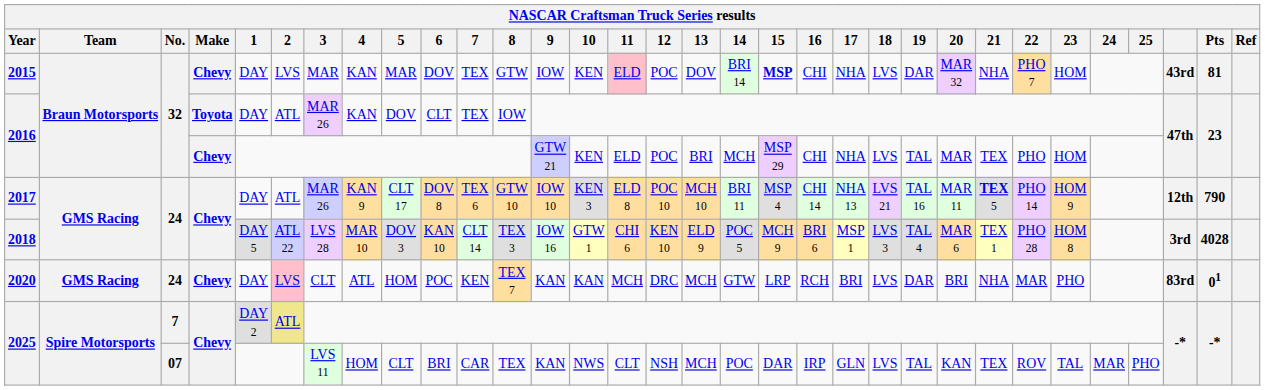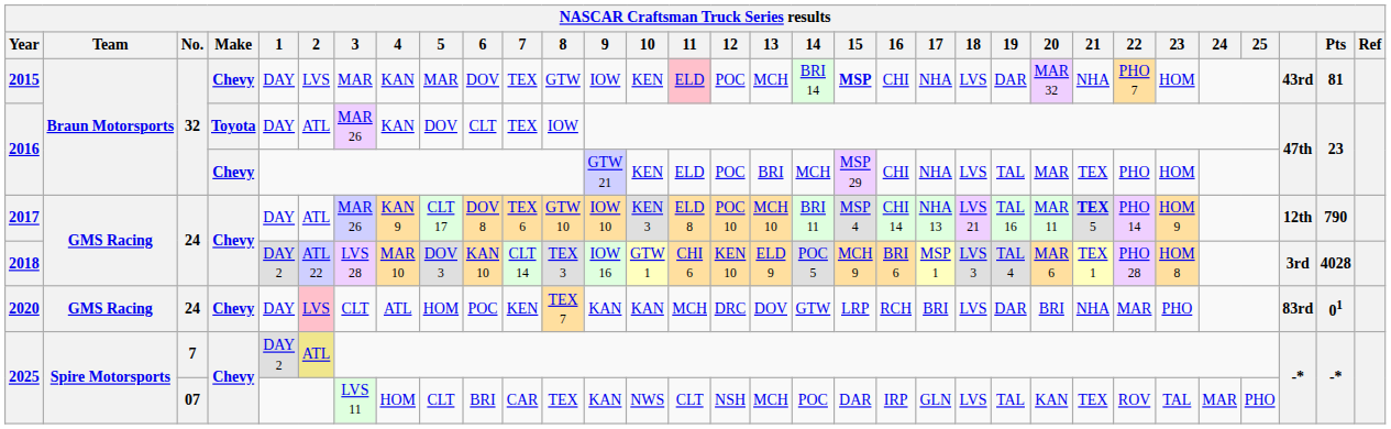 <table class="wikitable" style="text-align:center; font-size:75%">
 <tr>
 <th colspan=45><a href='#'>NASCAR Craftsman Truck Series</a> results</th>
 </tr>
 <tr>
 <th>Year</th>
 <th>Team</th>
 <th>No.</th>
 <th>Make</th>
 <th>1</th>
 <th>2</th>
 <th>3</th>
 <th>4</th>
 <th>5</th>
 <th>6</th>
 <th>7</th>
 <th>8</th>
 <th>9</th>
 <th>10</th>
 <th>11</th>
 <th>12</th>
 <th>13</th>
 <th>14</th>
 <th>15</th>
 <th>16</th>
 <th>17</th>
 <th>18</th>
 <th>19</th>
 <th>20</th>
 <th>21</th>
 <th>22</th>
 <th>23</th>
 <th>24</th>
 <th>25</th>
 <th></th>
 <th>Pts</th>
 <th>Ref</th>
 </tr>
 <tr>
 <th><a href='#'>2015</a></th>
 <th rowspan=3><a href='#'>Braun Motorsports</a></th>
 <th rowspan=3>32</th>
 <th><a href='#'>Chevy</a></th>
 <td><a href='#'>DAY</a></td>
 <td><a href='#'>LVS</a></td>
 <td><a href='#'>MAR</a></td>
 <td><a href='#'>KAN</a></td>
 <td><a href='#'>MAR</a></td>
 <td><a href='#'>DOV</a></td>
 <td><a href='#'>TEX</a></td>
 <td><a href='#'>GTW</a></td>
 <td><a href='#'>IOW</a></td>
 <td><a href='#'>KEN</a></td>
 <td style="background: pink;"><a href='#'>ELD</a></td>
 <td><a href='#'>POC</a></td>
-<td><a href='#'>DOV</a></td>
+<td><a href='#'>MCH</a></td>
 <td style="background:#DFFFDF;"><a href='#'>BRI</a><br><small>14</small></td>
 <td><strong><a href='#'>MSP</a></strong></td>
 <td><a href='#'>CHI</a></td>
 <td><a href='#'>NHA</a></td>
 <td><a href='#'>LVS</a></td>
 <td><a href='#'>DAR</a></td>
 <td style="background:#EFCFFF;"><a href='#'>MAR</a><br><small>32</small></td>
 <td><a href='#'>NHA</a></td>
 <td style="background:#FFDF9F;"><a href='#'>PHO</a><br><small>7</small></td>
 <td><a href='#'>HOM</a></td>
 <td colspan=2></td>
 <th>43rd</th>
 <th>81</th>
 <th></th>
 </tr>
 <tr>
 <th rowspan=2><a href='#'>2016</a></th>
 <th><a href='#'>Toyota</a></th>
 <td><a href='#'>DAY</a></td>
 <td><a href='#'>ATL</a></td>
 <td style="background:#EFCFFF;"><a href='#'>MAR</a><br><small>26</small></td>
 <td><a href='#'>KAN</a></td>
 <td><a href='#'>DOV</a></td>
 <td><a href='#'>CLT</a></td>
 <td><a href='#'>TEX</a></td>
 <td><a href='#'>IOW</a></td>
 <td colspan=17></td>
 <th rowspan=2>47th</th>
 <th rowspan=2>23</th>
 <th rowspan=2></th>
 </tr>
 <tr>
 <th><a href='#'>Chevy</a></th>
 <td colspan=8></td>
 <td style="background:#CFCFFF;"><a href='#'>GTW</a><br><small>21</small></td>
 <td><a href='#'>KEN</a></td>
 <td><a href='#'>ELD</a></td>
 <td><a href='#'>POC</a></td>
 <td><a href='#'>BRI</a></td>
 <td><a href='#'>MCH</a></td>
 <td style="background:#EFCFFF;"><a href='#'>MSP</a><br><small>29</small></td>
 <td><a href='#'>CHI</a></td>
 <td><a href='#'>NHA</a></td>
 <td><a href='#'>LVS</a></td>
 <td><a href='#'>TAL</a></td>
 <td><a href='#'>MAR</a></td>
 <td><a href='#'>TEX</a></td>
 <td><a href='#'>PHO</a></td>
 <td><a href='#'>HOM</a></td>
 <td colspan=2></td>
 </tr>
 <tr>
 <th><a href='#'>2017</a></th>
 <th rowspan=2><a href='#'>GMS Racing</a></th>
 <th rowspan=2>24</th>
 <th rowspan=2><a href='#'>Chevy</a></th>
 <td><a href='#'>DAY</a></td>
 <td><a href='#'>ATL</a></td>
 <td style="background:#CFCFFF;"><a href='#'>MAR</a><br><small>26</small></td>
 <td style="background:#FFDF9F;"><a href='#'>KAN</a><br><small>9</small></td>
 <td style="background:#DFFFDF;"><a href='#'>CLT</a><br><small>17</small></td>
 <td style="background:#FFDF9F;"><a href='#'>DOV</a><br><small>8</small></td>
 <td style="background:#FFDF9F;"><a href='#'>TEX</a><br><small>6</small></td>
 <td style="background:#FFDF9F;"><a href='#'>GTW</a><br><small>10</small></td>
 <td style="background:#FFDF9F;"><a href='#'>IOW</a><br><small>10</small></td>
 <td style="background:#DFDFDF;"><a href='#'>KEN</a><br><small>3</small></td>
 <td style="background:#FFDF9F;"><a href='#'>ELD</a><br><small>8</small></td>
 <td style="background:#FFDF9F;"><a href='#'>POC</a><br><small>10</small></td>
 <td style="background:#FFDF9F;"><a href='#'>MCH</a><br><small>10</small></td>
 <td style="background:#DFFFDF;"><a href='#'>BRI</a><br><small>11</small></td>
 <td style="background:#DFDFDF;"><a href='#'>MSP</a><br><small>4</small></td>
 <td style="background:#DFFFDF;"><a href='#'>CHI</a><br><small>14</small></td>
 <td style="background:#DFFFDF;"><a href='#'>NHA</a><br><small>13</small></td>
 <td style="background:#EFCFFF;"><a href='#'>LVS</a><br><small>21</small></td>
 <td style="background:#DFFFDF;"><a href='#'>TAL</a><br><small>16</small></td>
 <td style="background:#DFFFDF;"><a href='#'>MAR</a><br><small>11</small></td>
 <td style="background:#DFDFDF;"><strong><a href='#'>TEX</a></strong><br><small>5</small></td>
 <td style="background:#EFCFFF;"><a href='#'>PHO</a><br><small>14</small></td>
 <td style="background:#FFDF9F;"><a href='#'>HOM</a><br><small>9</small></td>
 <td colspan=2></td>
 <th>12th</th>
 <th>790</th>
 <th></th>
 </tr>
 <tr>
 <th><a href='#'>2018</a></th>
-<td style="background:#DFDFDF;"><a href='#'>DAY</a><br><small>5</small></td>
+<td style="background:#DFDFDF;"><a href='#'>DAY</a><br><small>2</small></td>
 <td style="background:#CFCFFF;"><a href='#'>ATL</a><br><small>22</small></td>
 <td style="background:#EFCFFF;"><a href='#'>LVS</a><br><small>28</small></td>
 <td style="background:#FFDF9F;"><a href='#'>MAR</a><br><small>10</small></td>
 <td style="background:#DFDFDF;"><a href='#'>DOV</a><br><small>3</small></td>
 <td style="background:#FFDF9F;"><a href='#'>KAN</a><br><small>10</small></td>
 <td style="background:#DFFFDF;"><a href='#'>CLT</a><br><small>14</small></td>
 <td style="background:#DFDFDF;"><a href='#'>TEX</a><br><small>3</small></td>
 <td style="background:#DFFFDF;"><a href='#'>IOW</a><br><small>16</small></td>
 <td style="background:#FFFFBF;"><a href='#'>GTW</a><br><small>1</small></td>
 <td style="background:#FFDF9F;"><a href='#'>CHI</a><br><small>6</small></td>
 <td style="background:#FFDF9F;"><a href='#'>KEN</a><br><small>10</small></td>
 <td style="background:#FFDF9F;"><a href='#'>ELD</a><br><small>9</small></td>
 <td style="background:#DFDFDF;"><a href='#'>POC</a><br><small>5</small></td>
 <td style="background:#FFDF9F;"><a href='#'>MCH</a><br><small>9</small></td>
 <td style="background:#FFDF9F;"><a href='#'>BRI</a><br><small>6</small></td>
 <td style="background:#FFFFBF;"><a href='#'>MSP</a><br><small>1</small></td>
 <td style="background:#DFDFDF;"><a href='#'>LVS</a><br><small>3</small></td>
 <td style="background:#DFDFDF;"><a href='#'>TAL</a><br><small>4</small></td>
 <td style="background:#FFDF9F;"><a href='#'>MAR</a><br><small>6</small></td>
 <td style="background:#FFFFBF;"><a href='#'>TEX</a><br><small>1</small></td>
 <td style="background:#EFCFFF;"><a href='#'>PHO</a><br><small>28</small></td>
 <td style="background:#FFDF9F;"><a href='#'>HOM</a><br><small>8</small></td>
 <td colspan=2></td>
 <th>3rd</th>
 <th>4028</th>
 <th></th>
 </tr>
 <tr>
 <th><a href='#'>2020</a></th>
 <th><a href='#'>GMS Racing</a></th>
 <th>24</th>
 <th><a href='#'>Chevy</a></th>
 <td><a href='#'>DAY</a></td>
 <td style="background: pink;"><a href='#'>LVS</a></td>
 <td><a href='#'>CLT</a></td>
 <td><a href='#'>ATL</a></td>
 <td><a href='#'>HOM</a></td>
 <td><a href='#'>POC</a></td>
 <td><a href='#'>KEN</a></td>
 <td style="background:#FFDF9F;"><a href='#'>TEX</a><br><small>7</small></td>
 <td><a href='#'>KAN</a></td>
 <td><a href='#'>KAN</a></td>
 <td><a href='#'>MCH</a></td>
 <td><a href='#'>DRC</a></td>
-<td><a href='#'>MCH</a></td>
+<td><a href='#'>DOV</a></td>
 <td><a href='#'>GTW</a></td>
 <td><a href='#'>LRP</a></td>
 <td><a href='#'>RCH</a></td>
 <td><a href='#'>BRI</a></td>
 <td><a href='#'>LVS</a></td>
 <td><a href='#'>DAR</a></td>
 <td><a href='#'>BRI</a></td>
 <td><a href='#'>NHA</a></td>
 <td><a href='#'>MAR</a></td>
 <td><a href='#'>PHO</a></td>
 <td colspan=2></td>
 <th>83rd</th>
 <th>0<sup>1</sup></th>
 <th></th>
 </tr>
 <tr>
 <th rowspan=2><a href='#'>2025</a></th>
 <th rowspan=2><a href='#'>Spire Motorsports</a></th>
 <th>7</th>
 <th rowspan=2><a href='#'>Chevy</a></th>
 <td style="background:#DFDFDF;"><a href='#'>DAY</a><br><small>2</small></td>
 <td style="background: khaki;"><a href='#'>ATL</a></td>
 <td colspan=23></td>
 <th rowspan=2>-*</th>
 <th rowspan=2>-*</th>
 <th rowspan=2></th>
 </tr>
 <tr>
 <th>07</th>
 <td colspan=2></td>
 <td style="background:#DFFFDF;"><a href='#'>LVS</a><br><small>11</small></td>
 <td><a href='#'>HOM</a></td>
 <td><a href='#'>CLT</a></td>
 <td><a href='#'>BRI</a></td>
 <td><a href='#'>CAR</a></td>
 <td><a href='#'>TEX</a></td>
 <td><a href='#'>KAN</a></td>
 <td><a href='#'>NWS</a></td>
 <td><a href='#'>CLT</a></td>
 <td><a href='#'>NSH</a></td>
 <td><a href='#'>MCH</a></td>
 <td><a href='#'>POC</a></td>
 <td><a href='#'>DAR</a></td>
 <td><a href='#'>IRP</a></td>
 <td><a href='#'>GLN</a></td>
 <td><a href='#'>LVS</a></td>
 <td><a href='#'>TAL</a></td>
 <td><a href='#'>KAN</a></td>
 <td><a href='#'>TEX</a></td>
 <td><a href='#'>ROV</a></td>
 <td><a href='#'>TAL</a></td>
 <td><a href='#'>MAR</a></td>
 <td><a href='#'>PHO</a></td>
 </tr>
 </table>
